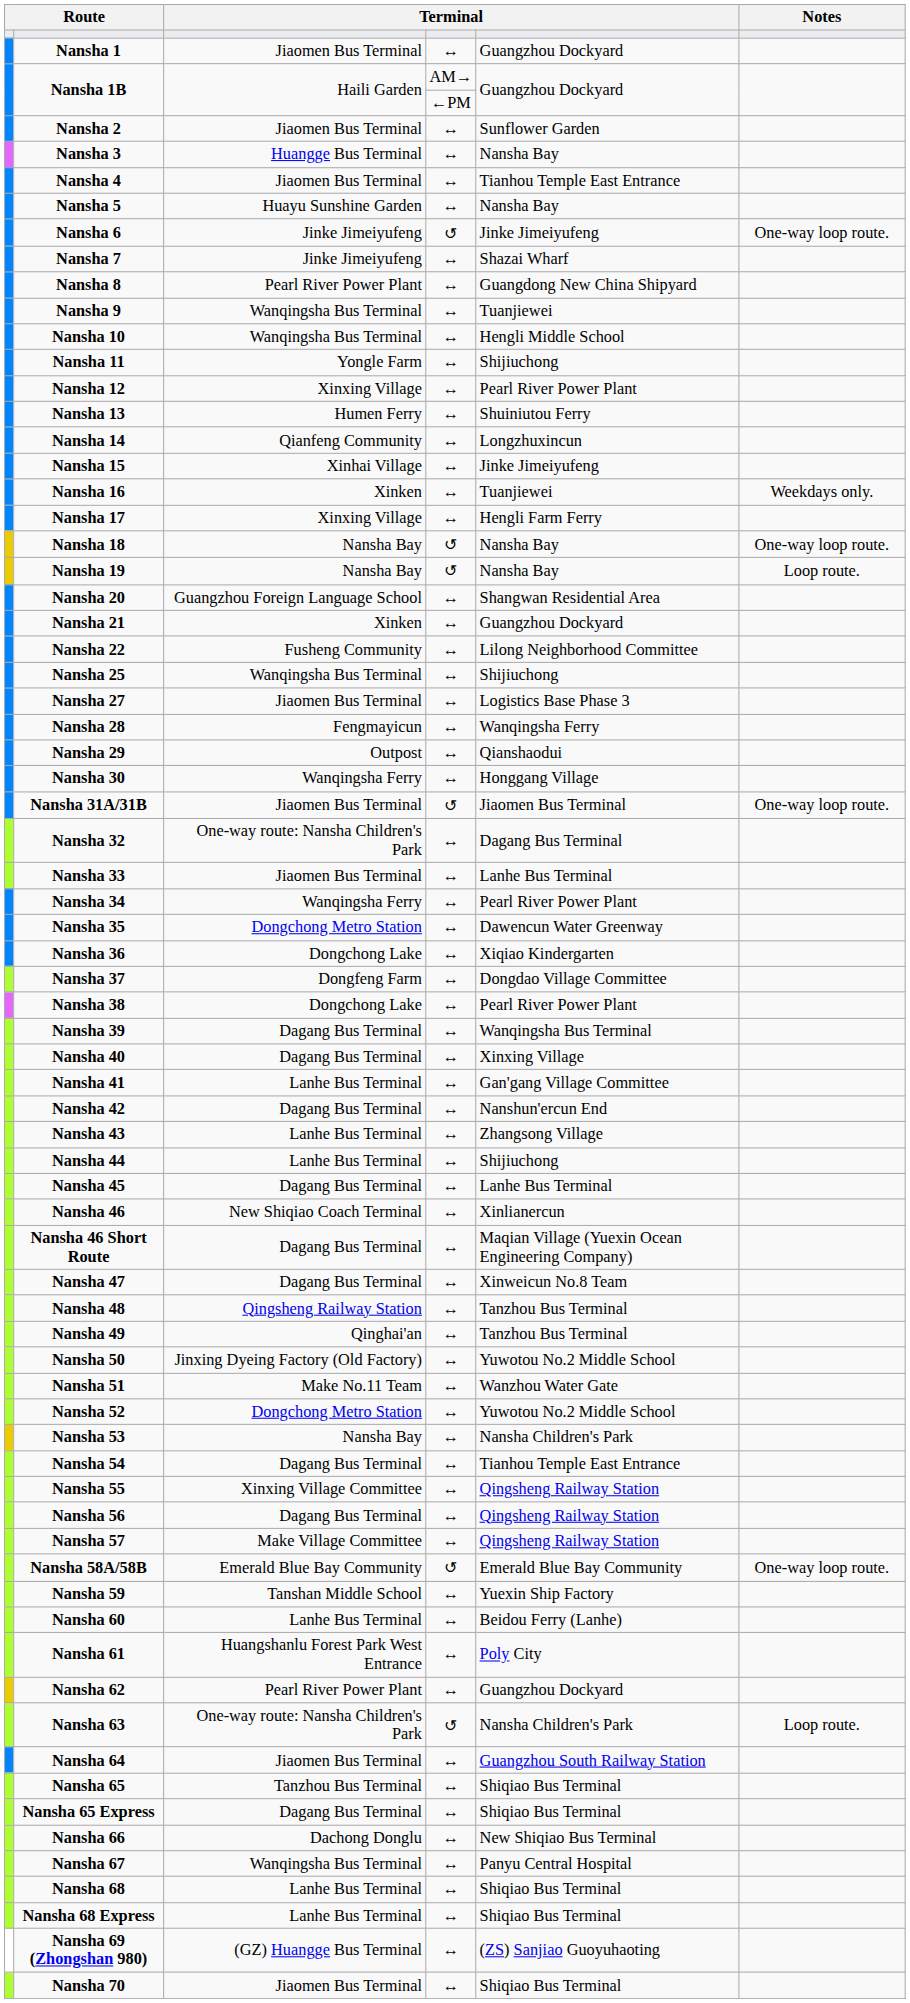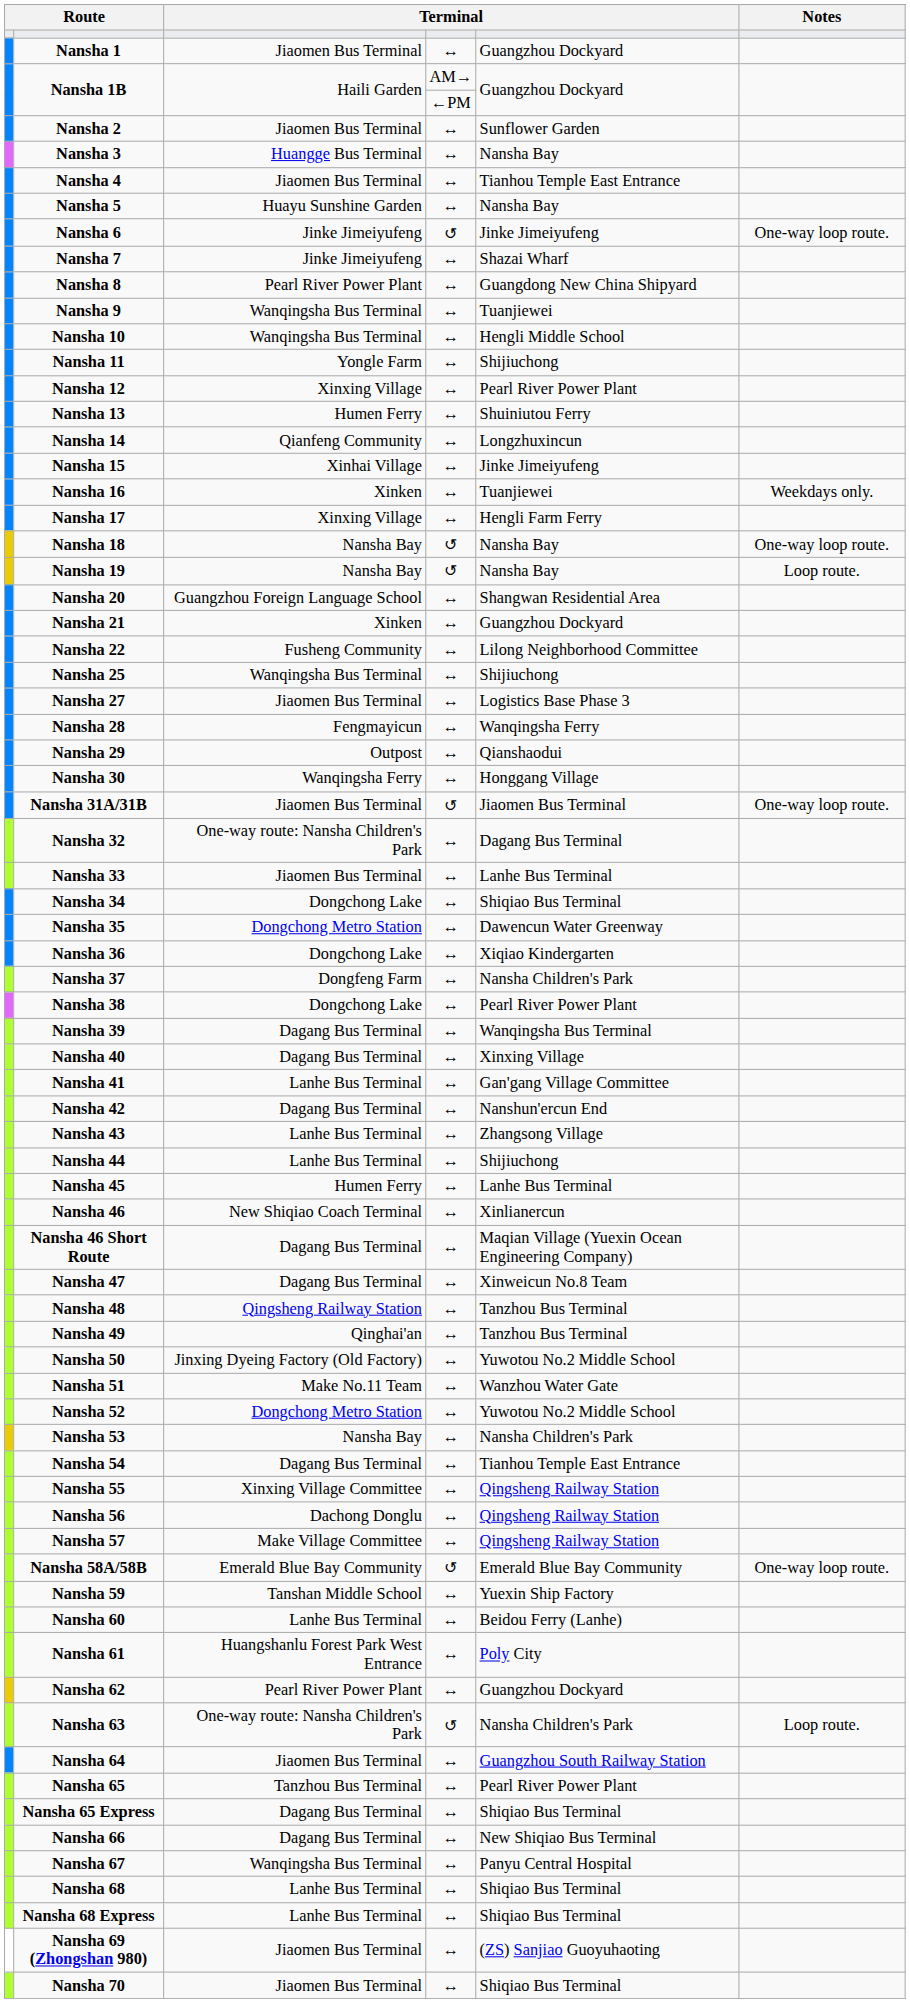 <table class="wikitable sortable" style="width:100%; text-align:center;">
 <tr>
 <th colspan="2" width="18%">Route</th>
 <th colspan="3">Terminal</th>
 <th width="19%">Notes</th>
 </tr>
 <tr style="background:#EAECF0" height=0>
 <td width="1%"></td>
 <td></td>
 <td width="30%"></td>
 <td></td>
 <td width="30%"></td>
 <td></td>
 </tr>
 <tr>
 <td style="background:#0084ff"></td>
 <td><strong>Nansha 1</strong></td>
 <td align=right>Jiaomen Bus Terminal</td>
 <td>↔</td>
 <td align=left>Guangzhou Dockyard</td>
 <td></td>
 </tr>
 <tr>
 <td style="background:#0084ff" rowspan="2"></td>
 <td align=center rowspan="2"><strong>Nansha 1B</strong></td>
 <td align=right rowspan="2">Haili Garden</td>
 <td>AM→</td>
 <td align=left rowspan="2">Guangzhou Dockyard</td>
 <td rowspan="2"></td>
 </tr>
 <tr>
 <td>←PM</td>
 </tr>
 <tr>
 <td style="background:#0084ff"></td>
 <td><strong>Nansha 2</strong></td>
 <td align=right>Jiaomen Bus Terminal</td>
 <td>↔</td>
 <td align=left>Sunflower Garden</td>
 <td></td>
 </tr>
 <tr>
 <td style="background:#e466ff"></td>
 <td><strong>Nansha 3</strong></td>
 <td align=right><a href='#'>Huangge</a> Bus Terminal</td>
 <td>↔</td>
 <td align=left>Nansha Bay</td>
 <td></td>
 </tr>
 <tr>
 <td style="background:#0084ff"></td>
 <td><strong>Nansha 4</strong></td>
 <td align=right>Jiaomen Bus Terminal</td>
 <td>↔</td>
 <td align=left>Tianhou Temple East Entrance</td>
 <td></td>
 </tr>
 <tr>
 <td style="background:#0084ff"></td>
 <td><strong>Nansha 5</strong></td>
 <td align=right>Huayu Sunshine Garden</td>
 <td>↔</td>
 <td align=left>Nansha Bay</td>
 <td></td>
 </tr>
 <tr>
 <td style="background:#0084ff"></td>
 <td><strong>Nansha 6</strong></td>
 <td align=right>Jinke Jimeiyufeng</td>
 <td>↺</td>
 <td align=left>Jinke Jimeiyufeng</td>
 <td>One-way loop route.</td>
 </tr>
 <tr>
 <td style="background:#0084ff"></td>
 <td><strong>Nansha 7</strong></td>
 <td align=right>Jinke Jimeiyufeng</td>
 <td>↔</td>
 <td align=left>Shazai Wharf</td>
 <td></td>
 </tr>
 <tr>
 <td style="background:#0084ff"></td>
 <td><strong>Nansha 8</strong></td>
 <td align=right>Pearl River Power Plant</td>
 <td>↔</td>
 <td align=left>Guangdong New China Shipyard</td>
 <td></td>
 </tr>
 <tr>
 <td style="background:#0084ff"></td>
 <td><strong>Nansha 9</strong></td>
 <td align=right>Wanqingsha Bus Terminal</td>
 <td>↔</td>
 <td align=left>Tuanjiewei</td>
 <td></td>
 </tr>
 <tr>
 <td style="background:#0084ff"></td>
 <td><strong>Nansha 10</strong></td>
 <td align=right>Wanqingsha Bus Terminal</td>
 <td>↔</td>
 <td align=left>Hengli Middle School</td>
 <td></td>
 </tr>
 <tr>
 <td style="background:#0084ff"></td>
 <td><strong>Nansha 11</strong></td>
 <td align=right>Yongle Farm</td>
 <td>↔</td>
 <td align=left>Shijiuchong</td>
 <td></td>
 </tr>
 <tr>
 <td style="background:#0084ff"></td>
 <td><strong>Nansha 12</strong></td>
 <td align=right>Xinxing Village</td>
 <td>↔</td>
 <td align=left>Pearl River Power Plant</td>
 <td></td>
 </tr>
 <tr>
 <td style="background:#0084ff"></td>
 <td><strong>Nansha 13</strong></td>
 <td align=right>Humen Ferry</td>
 <td>↔</td>
 <td align=left>Shuiniutou Ferry</td>
 <td></td>
 </tr>
 <tr>
 <td style="background:#0084ff"></td>
 <td><strong>Nansha 14</strong></td>
 <td align=right>Qianfeng Community</td>
 <td>↔</td>
 <td align=left>Longzhuxincun</td>
 <td></td>
 </tr>
 <tr>
 <td style="background:#0084ff"></td>
 <td><strong>Nansha 15</strong></td>
 <td align=right>Xinhai Village</td>
 <td>↔</td>
 <td align=left>Jinke Jimeiyufeng</td>
 <td></td>
 </tr>
 <tr>
 <td style="background:#0084ff"></td>
 <td><strong>Nansha 16</strong></td>
 <td align=right>Xinken</td>
 <td>↔</td>
 <td align=left>Tuanjiewei</td>
 <td>Weekdays only.</td>
 </tr>
 <tr>
 <td style="background:#0084ff"></td>
 <td><strong>Nansha 17</strong></td>
 <td align=right>Xinxing Village</td>
 <td>↔</td>
 <td align=left>Hengli Farm Ferry</td>
 <td></td>
 </tr>
 <tr>
 <td style="background:#eacc00"></td>
 <td><strong>Nansha 18</strong></td>
 <td align=right>Nansha Bay</td>
 <td>↺</td>
 <td align=left>Nansha Bay</td>
 <td>One-way loop route.</td>
 </tr>
 <tr>
 <td style="background:#eacc00"></td>
 <td><strong>Nansha 19</strong></td>
 <td align=right>Nansha Bay</td>
 <td>↺</td>
 <td align=left>Nansha Bay</td>
 <td>Loop route.</td>
 </tr>
 <tr>
 <td style="background:#0084ff"></td>
 <td><strong>Nansha 20</strong></td>
 <td align=right>Guangzhou Foreign Language School</td>
 <td>↔</td>
 <td align=left>Shangwan Residential Area</td>
 <td></td>
 </tr>
 <tr>
 <td style="background:#0084ff"></td>
 <td><strong>Nansha 21</strong></td>
 <td align=right>Xinken</td>
 <td>↔</td>
 <td align=left>Guangzhou Dockyard</td>
 <td></td>
 </tr>
 <tr>
 <td style="background:#0084ff"></td>
 <td><strong>Nansha 22</strong></td>
 <td align=right>Fusheng Community</td>
 <td>↔</td>
 <td align=left>Lilong Neighborhood Committee</td>
 <td></td>
 </tr>
 <tr>
 <td style="background:#0084ff"></td>
 <td><strong>Nansha 25</strong></td>
 <td align=right>Wanqingsha Bus Terminal</td>
 <td>↔</td>
 <td align=left>Shijiuchong</td>
 <td></td>
 </tr>
 <tr>
 <td style="background:#0084ff"></td>
 <td><strong>Nansha 27</strong></td>
 <td align=right>Jiaomen Bus Terminal</td>
 <td>↔</td>
 <td align=left>Logistics Base Phase 3</td>
 <td></td>
 </tr>
 <tr>
 <td style="background:#0084ff"></td>
 <td><strong>Nansha 28</strong></td>
 <td align=right>Fengmayicun</td>
 <td>↔</td>
 <td align=left>Wanqingsha Ferry</td>
 <td></td>
 </tr>
 <tr>
 <td style="background:#0084ff"></td>
 <td><strong>Nansha 29</strong></td>
 <td align=right>Outpost</td>
 <td>↔</td>
 <td align=left>Qianshaodui</td>
 <td></td>
 </tr>
 <tr>
 <td style="background:#0084ff"></td>
 <td><strong>Nansha 30</strong></td>
 <td align=right>Wanqingsha Ferry</td>
 <td>↔</td>
 <td align=left>Honggang Village</td>
 <td></td>
 </tr>
 <tr>
 <td style="background:#0084ff"></td>
 <td><strong>Nansha 31A/31B</strong></td>
 <td align=right>Jiaomen Bus Terminal</td>
 <td>↺</td>
 <td align=left>Jiaomen Bus Terminal</td>
 <td>One-way loop route.</td>
 </tr>
 <tr>
 <td style="background:greenyellow"></td>
 <td><strong>Nansha 32</strong></td>
 <td align=right>One-way route: Nansha Children's Park</td>
 <td>↔</td>
 <td align=left>Dagang Bus Terminal</td>
 <td></td>
 </tr>
 <tr>
 <td style="background:greenyellow"></td>
 <td><strong>Nansha 33</strong></td>
 <td align=right>Jiaomen Bus Terminal</td>
 <td>↔</td>
 <td align=left>Lanhe Bus Terminal</td>
 <td></td>
 </tr>
 <tr>
 <td style="background:#0084ff"></td>
 <td><strong>Nansha 34</strong></td>
-<td align=right>Wanqingsha Ferry</td>
+<td align=right>Dongchong Lake</td>
 <td>↔</td>
-<td align=left>Pearl River Power Plant</td>
+<td align=left>Shiqiao Bus Terminal</td>
 <td></td>
 </tr>
 <tr>
 <td style="background:#0084ff"></td>
 <td><strong>Nansha 35</strong></td>
 <td align=right><a href='#'>Dongchong Metro Station</a></td>
 <td>↔</td>
 <td align=left>Dawencun Water Greenway</td>
 <td></td>
 </tr>
 <tr>
 <td style="background:#0084ff"></td>
 <td><strong>Nansha 36</strong></td>
 <td align=right>Dongchong Lake</td>
 <td>↔</td>
 <td align=left>Xiqiao Kindergarten</td>
 <td></td>
 </tr>
 <tr>
 <td style="background:greenyellow"></td>
 <td><strong>Nansha 37</strong></td>
 <td align=right>Dongfeng Farm</td>
 <td>↔</td>
-<td align=left>Dongdao Village Committee</td>
+<td align=left>Nansha Children's Park</td>
 <td></td>
 </tr>
 <tr>
 <td style="background:#e466ff"></td>
 <td><strong>Nansha 38</strong></td>
 <td align=right>Dongchong Lake</td>
 <td>↔</td>
 <td align=left>Pearl River Power Plant</td>
 <td></td>
 </tr>
 <tr>
 <td style="background:greenyellow"></td>
 <td><strong>Nansha 39</strong></td>
 <td align=right>Dagang Bus Terminal</td>
 <td>↔</td>
 <td align=left>Wanqingsha Bus Terminal</td>
 <td></td>
 </tr>
 <tr>
 <td style="background:greenyellow"></td>
 <td><strong>Nansha 40</strong></td>
 <td align=right>Dagang Bus Terminal</td>
 <td>↔</td>
 <td align=left>Xinxing Village</td>
 <td></td>
 </tr>
 <tr>
 <td style="background:greenyellow"></td>
 <td><strong>Nansha 41</strong></td>
 <td align=right>Lanhe Bus Terminal</td>
 <td>↔</td>
 <td align=left>Gan'gang Village Committee</td>
 <td></td>
 </tr>
 <tr>
 <td style="background:greenyellow"></td>
 <td><strong>Nansha 42</strong></td>
 <td align=right>Dagang Bus Terminal</td>
 <td>↔</td>
 <td align=left>Nanshun'ercun End</td>
 <td></td>
 </tr>
 <tr>
 <td style="background:greenyellow"></td>
 <td><strong>Nansha 43</strong></td>
 <td align=right>Lanhe Bus Terminal</td>
 <td>↔</td>
 <td align=left>Zhangsong Village</td>
 <td></td>
 </tr>
 <tr>
 <td style="background:greenyellow"></td>
 <td><strong>Nansha 44</strong></td>
 <td align=right>Lanhe Bus Terminal</td>
 <td>↔</td>
 <td align=left>Shijiuchong</td>
 <td></td>
 </tr>
 <tr>
 <td style="background:greenyellow"></td>
 <td><strong>Nansha 45</strong></td>
-<td align=right>Dagang Bus Terminal</td>
+<td align=right>Humen Ferry</td>
 <td>↔</td>
 <td align=left>Lanhe Bus Terminal</td>
 <td></td>
 </tr>
 <tr>
 <td style="background:greenyellow"></td>
 <td><strong>Nansha 46</strong></td>
 <td align=right>New Shiqiao Coach Terminal</td>
 <td>↔</td>
 <td align=left>Xinlianercun</td>
 <td></td>
 </tr>
 <tr>
 <td style="background:greenyellow"></td>
 <td><strong>Nansha 46 Short Route</strong></td>
 <td align=right>Dagang Bus Terminal</td>
 <td>↔</td>
 <td align=left>Maqian Village (Yuexin Ocean Engineering Company)</td>
 <td></td>
 </tr>
 <tr>
 <td style="background:greenyellow"></td>
 <td><strong>Nansha 47</strong></td>
 <td align=right>Dagang Bus Terminal</td>
 <td>↔</td>
 <td align=left>Xinweicun No.8 Team</td>
 <td></td>
 </tr>
 <tr>
 <td style="background:greenyellow"></td>
 <td><strong>Nansha 48</strong></td>
 <td align=right><a href='#'>Qingsheng Railway Station</a></td>
 <td>↔</td>
 <td align=left>Tanzhou Bus Terminal</td>
 <td></td>
 </tr>
 <tr>
 <td style="background:greenyellow"></td>
 <td><strong>Nansha 49</strong></td>
 <td align=right>Qinghai'an</td>
 <td>↔</td>
 <td align=left>Tanzhou Bus Terminal</td>
 <td></td>
 </tr>
 <tr>
 <td style="background:greenyellow"></td>
 <td><strong>Nansha 50</strong></td>
 <td align=right>Jinxing Dyeing Factory (Old Factory)</td>
 <td>↔</td>
 <td align=left>Yuwotou No.2 Middle School</td>
 <td></td>
 </tr>
 <tr>
 <td style="background:greenyellow"></td>
 <td><strong>Nansha 51</strong></td>
 <td align=right>Make No.11 Team</td>
 <td>↔</td>
 <td align=left>Wanzhou Water Gate</td>
 <td></td>
 </tr>
 <tr>
 <td style="background:greenyellow"></td>
 <td><strong>Nansha 52</strong></td>
 <td align=right><a href='#'>Dongchong Metro Station</a></td>
 <td>↔</td>
 <td align=left>Yuwotou No.2 Middle School</td>
 <td></td>
 </tr>
 <tr>
 <td style="background:#eacc00"></td>
 <td><strong>Nansha 53</strong></td>
 <td align=right>Nansha Bay</td>
 <td>↔</td>
 <td align=left>Nansha Children's Park</td>
 <td></td>
 </tr>
 <tr>
 <td style="background:greenyellow"></td>
 <td><strong>Nansha 54</strong></td>
 <td align=right>Dagang Bus Terminal</td>
 <td>↔</td>
 <td align=left>Tianhou Temple East Entrance</td>
 <td></td>
 </tr>
 <tr>
 <td style="background:greenyellow"></td>
 <td><strong>Nansha 55</strong></td>
 <td align=right>Xinxing Village Committee</td>
 <td>↔</td>
 <td align=left><a href='#'>Qingsheng Railway Station</a></td>
 <td></td>
 </tr>
 <tr>
 <td style="background:greenyellow"></td>
 <td><strong>Nansha 56</strong></td>
-<td align=right>Dagang Bus Terminal</td>
+<td align=right>Dachong Donglu</td>
 <td>↔</td>
 <td align=left><a href='#'>Qingsheng Railway Station</a></td>
 <td></td>
 </tr>
 <tr>
 <td style="background:greenyellow"></td>
 <td><strong>Nansha 57</strong></td>
 <td align=right>Make Village Committee</td>
 <td>↔</td>
 <td align=left><a href='#'>Qingsheng Railway Station</a></td>
 <td></td>
 </tr>
 <tr>
 <td style="background:greenyellow"></td>
 <td><strong>Nansha 58A/58B</strong></td>
 <td align=right>Emerald Blue Bay Community</td>
 <td>↺</td>
 <td align=left>Emerald Blue Bay Community</td>
 <td>One-way loop route.</td>
 </tr>
 <tr>
 <td style="background:greenyellow"></td>
 <td><strong>Nansha 59</strong></td>
 <td align=right>Tanshan Middle School</td>
 <td>↔</td>
 <td align=left>Yuexin Ship Factory</td>
 <td></td>
 </tr>
 <tr>
 <td style="background:greenyellow"></td>
 <td><strong>Nansha 60</strong></td>
 <td align=right>Lanhe Bus Terminal</td>
 <td>↔</td>
 <td align=left>Beidou Ferry (Lanhe)</td>
 <td></td>
 </tr>
 <tr>
 <td style="background:greenyellow"></td>
 <td><strong>Nansha 61</strong></td>
 <td align=right>Huangshanlu Forest Park West Entrance</td>
 <td>↔</td>
 <td align=left><a href='#'>Poly</a> City</td>
 <td></td>
 </tr>
 <tr>
 <td style="background:#eacc00"></td>
 <td><strong>Nansha 62</strong></td>
 <td align=right>Pearl River Power Plant</td>
 <td>↔</td>
 <td align=left>Guangzhou Dockyard</td>
 <td></td>
 </tr>
 <tr>
 <td style="background:greenyellow"></td>
 <td><strong>Nansha 63</strong></td>
 <td align=right>One-way route: Nansha Children's Park</td>
 <td>↺</td>
 <td align=left>Nansha Children's Park</td>
 <td>Loop route.</td>
 </tr>
 <tr>
 <td style="background:#0084ff"></td>
 <td><strong>Nansha 64</strong></td>
 <td align=right>Jiaomen Bus Terminal</td>
 <td>↔</td>
 <td align=left><a href='#'>Guangzhou South Railway Station</a></td>
 <td></td>
 </tr>
 <tr>
 <td style="background:greenyellow"></td>
 <td><strong>Nansha 65</strong></td>
 <td align=right>Tanzhou Bus Terminal</td>
 <td>↔</td>
-<td align=left>Shiqiao Bus Terminal</td>
+<td align=left>Pearl River Power Plant</td>
 <td></td>
 </tr>
 <tr>
 <td style="background:greenyellow"></td>
 <td><strong>Nansha 65 Express</strong></td>
 <td align=right>Dagang Bus Terminal</td>
 <td>↔</td>
 <td align=left>Shiqiao Bus Terminal</td>
 <td></td>
 </tr>
 <tr>
 <td style="background:greenyellow"></td>
 <td><strong>Nansha 66</strong></td>
-<td align=right>Dachong Donglu</td>
+<td align=right>Dagang Bus Terminal</td>
 <td>↔</td>
 <td align=left>New Shiqiao Bus Terminal</td>
 <td></td>
 </tr>
 <tr>
 <td style="background:greenyellow"></td>
 <td><strong>Nansha 67</strong></td>
 <td align=right>Wanqingsha Bus Terminal</td>
 <td>↔</td>
 <td align=left>Panyu Central Hospital</td>
 <td></td>
 </tr>
 <tr>
 <td style="background:greenyellow"></td>
 <td><strong>Nansha 68</strong></td>
 <td align=right>Lanhe Bus Terminal</td>
 <td>↔</td>
 <td align=left>Shiqiao Bus Terminal</td>
 <td></td>
 </tr>
 <tr>
 <td style="background:greenyellow"></td>
 <td><strong>Nansha 68 Express</strong></td>
 <td align=right>Lanhe Bus Terminal</td>
 <td>↔</td>
 <td align=left>Shiqiao Bus Terminal</td>
 <td></td>
 </tr>
 <tr>
 <td style="background:white"></td>
 <td><strong>Nansha 69<br>(<a href='#'>Zhongshan</a> 980)</strong></td>
-<td align=right>(GZ) <a href='#'>Huangge</a> Bus Terminal</td>
+<td align=right>Jiaomen Bus Terminal</td>
 <td>↔</td>
 <td align=left>(<a href='#'>ZS</a>) <a href='#'>Sanjiao</a> Guoyuhaoting</td>
 <td></td>
 </tr>
 <tr>
 <td style="background:greenyellow"></td>
 <td><strong>Nansha 70</strong></td>
 <td align=right>Jiaomen Bus Terminal</td>
 <td>↔</td>
 <td align=left>Shiqiao Bus Terminal</td>
 <td></td>
 </tr>
 </table>
